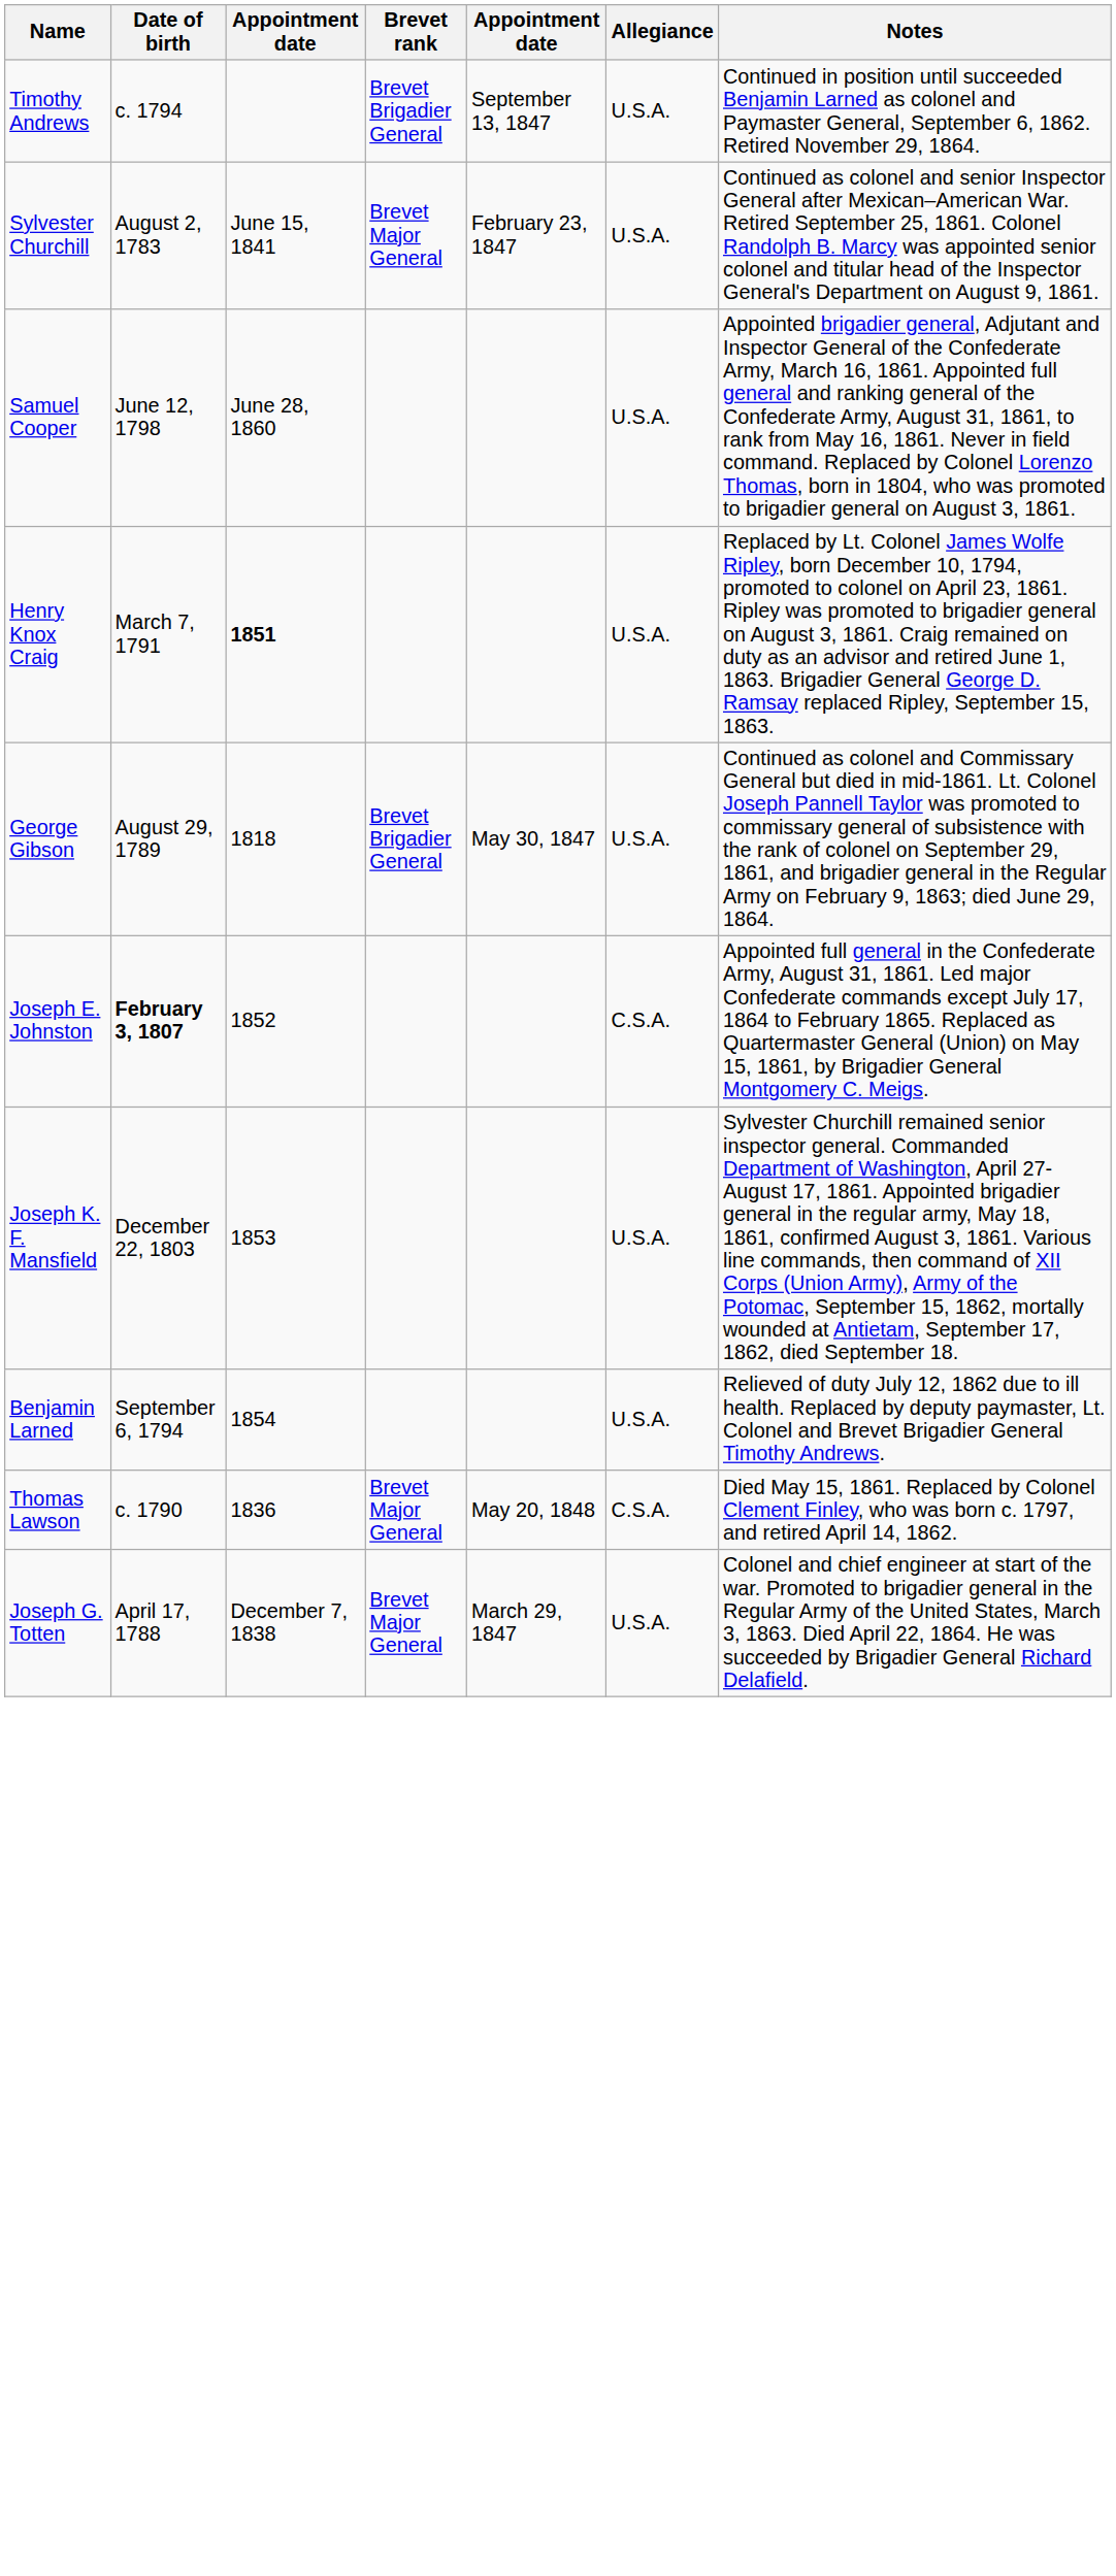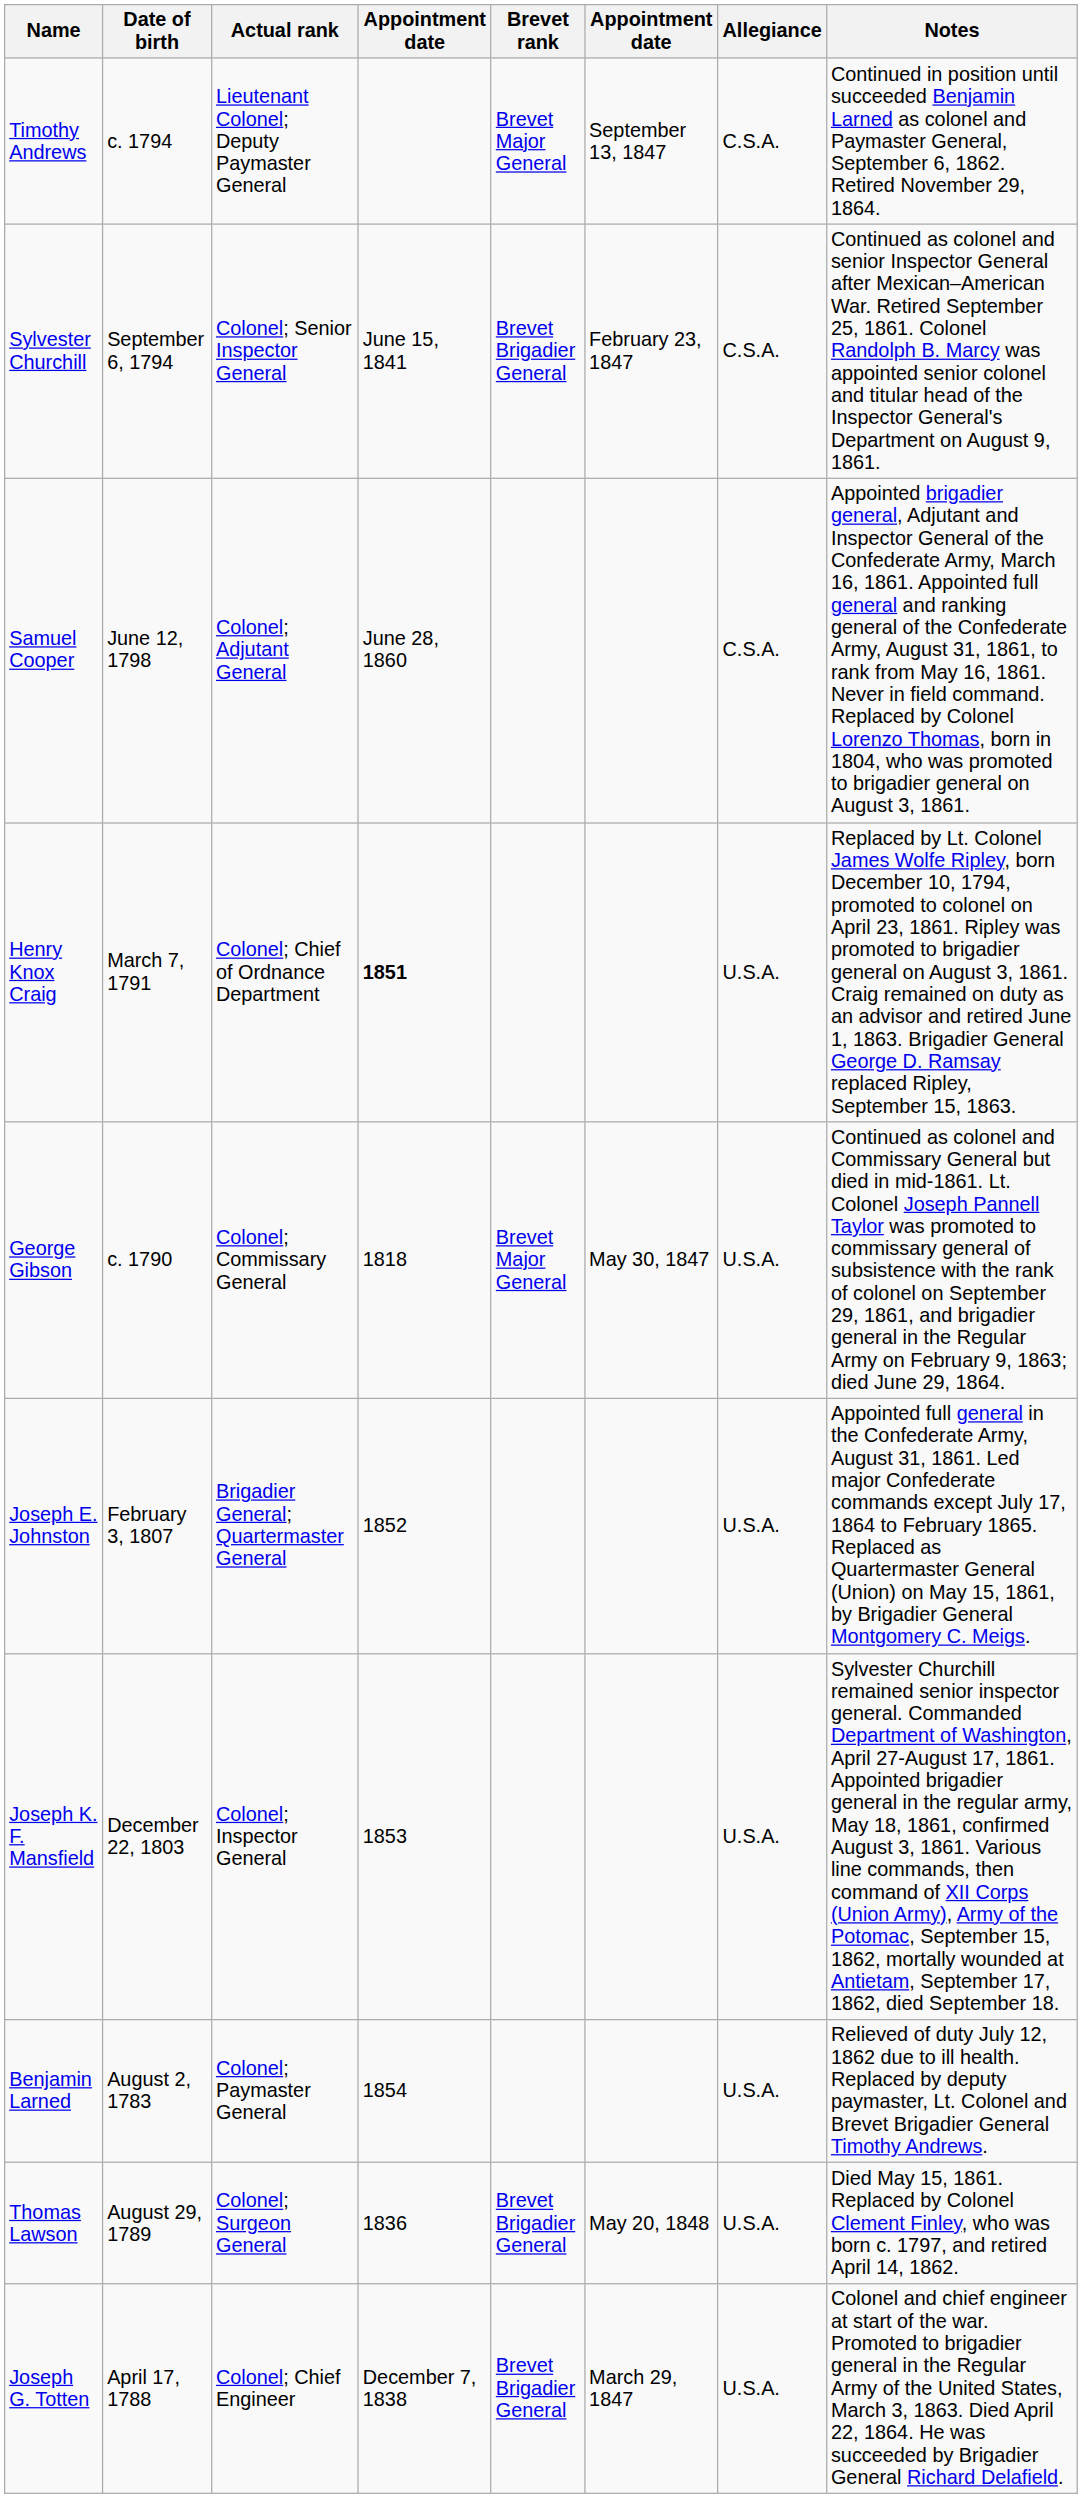 <table class="wikitable sortable" style="width:98%;">
 <tr>
 <th class="unsortable">Name</th>
 <th>Date of birth</th>
+<th>Actual rank</th>
 <th>Appointment date</th>
 <th>Brevet rank</th>
 <th>Appointment date</th>
 <th>Allegiance</th>
 <th class="unsortable">Notes</th>
 </tr>
 <tr>
 <td><a href='#'>Timothy Andrews</a></td>
 <td>c. 1794</td>
+<td><a href='#'>Lieutenant Colonel</a>; Deputy Paymaster General</td>
 <td></td>
-<td><a href='#'>Brevet</a> <a href='#'>Brigadier General</a></td>
+<td><a href='#'>Brevet</a> <a href='#'>Major General</a></td>
 <td>September 13, 1847</td>
-<td>U.S.A.</td>
+<td>C.S.A.</td>
 <td>Continued in position until succeeded <a href='#'>Benjamin Larned</a> as colonel and Paymaster General, September 6, 1862. Retired November 29, 1864.</td>
 </tr>
 <tr>
 <td><a href='#'>Sylvester Churchill</a></td>
-<td>August 2, 1783</td>
+<td>September 6, 1794</td>
+<td><a href='#'>Colonel</a>; Senior <a href='#'>Inspector General</a></td>
 <td>June 15, 1841</td>
-<td><a href='#'>Brevet</a> <a href='#'>Major General</a></td>
+<td><a href='#'>Brevet</a> <a href='#'>Brigadier General</a></td>
 <td>February 23, 1847</td>
-<td>U.S.A.</td>
+<td>C.S.A.</td>
 <td>Continued as colonel and senior Inspector General after Mexican–American War. Retired September 25, 1861. Colonel <a href='#'>Randolph B. Marcy</a> was appointed senior colonel and titular head of the Inspector General's Department on August 9, 1861.</td>
 </tr>
 <tr>
 <td><a href='#'>Samuel Cooper</a></td>
 <td>June 12, 1798</td>
+<td><a href='#'>Colonel</a>; <a href='#'>Adjutant General</a></td>
 <td>June 28, 1860</td>
 <td></td>
 <td></td>
-<td>U.S.A.</td>
+<td>C.S.A.</td>
 <td>Appointed <a href='#'>brigadier general</a>, Adjutant and Inspector General of the Confederate Army, March 16, 1861. Appointed full <a href='#'>general</a> and ranking general of the Confederate Army, August 31, 1861, to rank from May 16, 1861. Never in field command. Replaced by Colonel <a href='#'>Lorenzo Thomas</a>, born in 1804, who was promoted to brigadier general on August 3, 1861.</td>
 </tr>
 <tr>
 <td><a href='#'>Henry Knox Craig</a></td>
 <td>March 7, 1791</td>
+<td><a href='#'>Colonel</a>; Chief of Ordnance Department</td>
 <td><strong>1851</strong></td>
 <td></td>
 <td></td>
 <td>U.S.A.</td>
 <td>Replaced by Lt. Colonel <a href='#'>James Wolfe Ripley</a>, born December 10, 1794, promoted to colonel on April 23, 1861. Ripley was promoted to brigadier general on August 3, 1861. Craig remained on duty as an advisor and retired June 1, 1863. Brigadier General <a href='#'>George D. Ramsay</a> replaced Ripley, September 15, 1863.</td>
 </tr>
 <tr>
 <td><a href='#'>George Gibson</a></td>
-<td>August 29, 1789</td>
+<td>c. 1790</td>
+<td><a href='#'>Colonel</a>; Commissary General</td>
 <td>1818</td>
-<td><a href='#'>Brevet</a> <a href='#'>Brigadier General</a></td>
+<td><a href='#'>Brevet</a> <a href='#'>Major General</a></td>
 <td>May 30, 1847</td>
 <td>U.S.A.</td>
 <td>Continued as colonel and Commissary General but died in mid-1861. Lt. Colonel <a href='#'>Joseph Pannell Taylor</a> was promoted to commissary general of subsistence with the rank of colonel on September 29, 1861, and brigadier general in the Regular Army on February 9, 1863; died June 29, 1864.</td>
 </tr>
 <tr>
 <td><a href='#'>Joseph E. Johnston</a></td>
-<td><strong>February 3, 1807</strong></td>
+<td>February 3, 1807</td>
+<td><a href='#'>Brigadier General</a>; <a href='#'>Quartermaster General</a></td>
 <td>1852</td>
 <td></td>
 <td></td>
-<td>C.S.A.</td>
+<td>U.S.A.</td>
 <td>Appointed full <a href='#'>general</a> in the Confederate Army, August 31, 1861. Led major Confederate commands except July 17, 1864 to February 1865. Replaced as Quartermaster General (Union) on May 15, 1861, by Brigadier General <a href='#'>Montgomery C. Meigs</a>.</td>
 </tr>
 <tr>
 <td><a href='#'>Joseph K. F. Mansfield</a></td>
 <td>December 22, 1803</td>
+<td><a href='#'>Colonel</a>; Inspector General</td>
 <td>1853</td>
 <td></td>
 <td></td>
 <td>U.S.A.</td>
 <td>Sylvester Churchill remained senior inspector general. Commanded <a href='#'>Department of Washington</a>, April 27-August 17, 1861. Appointed brigadier general in the regular army, May 18, 1861, confirmed August 3, 1861. Various line commands, then command of <a href='#'>XII Corps (Union Army)</a>, <a href='#'>Army of the Potomac</a>, September 15, 1862, mortally wounded at <a href='#'>Antietam</a>, September 17, 1862, died September 18.</td>
 </tr>
 <tr>
 <td><a href='#'>Benjamin Larned</a></td>
-<td>September 6, 1794</td>
+<td>August 2, 1783</td>
+<td><a href='#'>Colonel</a>; Paymaster General</td>
 <td>1854</td>
 <td></td>
 <td></td>
 <td>U.S.A.</td>
 <td>Relieved of duty July 12, 1862 due to ill health. Replaced by deputy paymaster, Lt. Colonel and Brevet Brigadier General <a href='#'>Timothy Andrews</a>.</td>
 </tr>
 <tr>
 <td><a href='#'>Thomas Lawson</a></td>
-<td>c. 1790</td>
+<td>August 29, 1789</td>
+<td><a href='#'>Colonel</a>; <a href='#'>Surgeon General</a></td>
 <td>1836</td>
-<td><a href='#'>Brevet</a> <a href='#'>Major General</a></td>
+<td><a href='#'>Brevet</a> <a href='#'>Brigadier General</a></td>
 <td>May 20, 1848</td>
-<td>C.S.A.</td>
+<td>U.S.A.</td>
 <td>Died May 15, 1861. Replaced by Colonel <a href='#'>Clement Finley</a>, who was born c. 1797, and retired April 14, 1862.</td>
 </tr>
 <tr>
 <td><a href='#'>Joseph G. Totten</a></td>
 <td>April 17, 1788</td>
+<td><a href='#'>Colonel</a>; Chief Engineer</td>
 <td>December 7, 1838</td>
-<td><a href='#'>Brevet</a> <a href='#'>Major General</a></td>
+<td><a href='#'>Brevet</a> <a href='#'>Brigadier General</a></td>
 <td>March 29, 1847</td>
 <td>U.S.A.</td>
 <td>Colonel and chief engineer at start of the war. Promoted to brigadier general in the Regular Army of the United States, March 3, 1863. Died April 22, 1864. He was succeeded by Brigadier General <a href='#'>Richard Delafield</a>.</td>
 </tr>
 </table>
